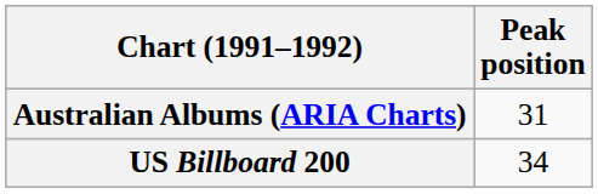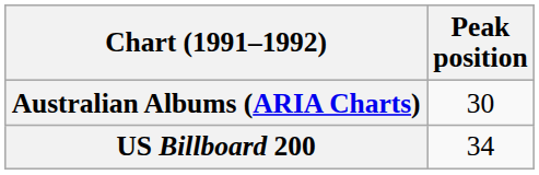 <table class="wikitable sortable plainrowheaders" style="text-align:center">
 <tr>
 <th scope="col">Chart (1991–1992)</th>
 <th scope="col">Peak<br>position</th>
 </tr>
 <tr>
 <th scope="row">Australian Albums (<a href='#'>ARIA Charts</a>)</th>
-<td>31</td>
+<td>30</td>
 </tr>
 <tr>
 <th scope="row">US <em>Billboard</em> 200</th>
 <td>34</td>
 </tr>
 </table>
